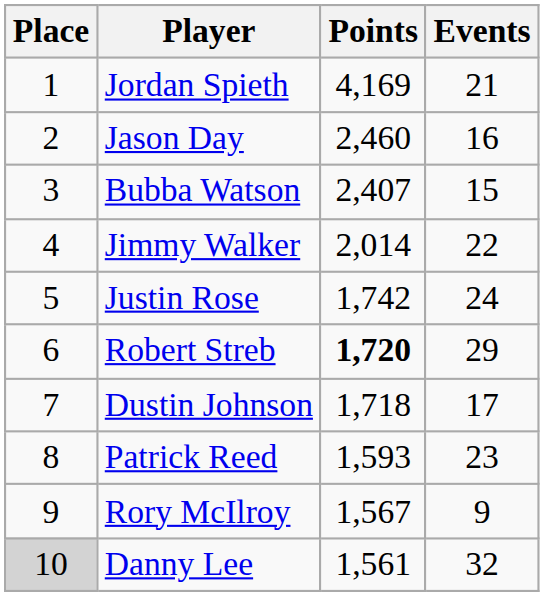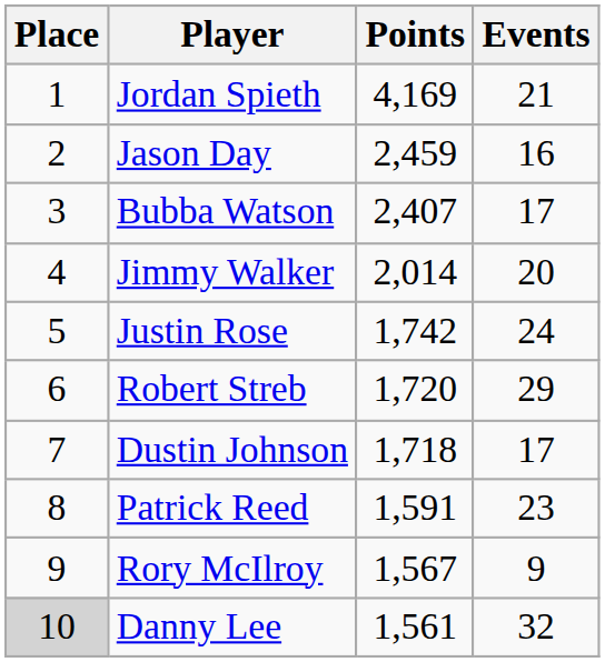 <table class="wikitable">
 <tr>
 <th>Place</th>
 <th>Player</th>
 <th>Points</th>
 <th>Events</th>
 </tr>
 <tr>
 <td align=center>1</td>
 <td> <a href='#'>Jordan Spieth</a></td>
 <td align=center>4,169</td>
 <td align=center>21</td>
 </tr>
 <tr>
 <td align=center>2</td>
 <td> <a href='#'>Jason Day</a></td>
-<td align=center>2,460</td>
+<td align=center>2,459</td>
 <td align=center>16</td>
 </tr>
 <tr>
 <td align=center>3</td>
 <td> <a href='#'>Bubba Watson</a></td>
 <td align=center>2,407</td>
-<td align=center>15</td>
+<td align=center>17</td>
 </tr>
 <tr>
 <td align=center>4</td>
 <td> <a href='#'>Jimmy Walker</a></td>
 <td align=center>2,014</td>
-<td align=center>22</td>
+<td align=center>20</td>
 </tr>
 <tr>
 <td align=center>5</td>
 <td> <a href='#'>Justin Rose</a></td>
 <td align=center>1,742</td>
 <td align=center>24</td>
 </tr>
 <tr>
 <td align=center>6</td>
 <td> <a href='#'>Robert Streb</a></td>
-<td align=center><strong>1,720</strong></td>
+<td align=center>1,720</td>
 <td align=center>29</td>
 </tr>
 <tr>
 <td align=center>7</td>
 <td> <a href='#'>Dustin Johnson</a></td>
 <td align=center>1,718</td>
 <td align=center>17</td>
 </tr>
 <tr>
 <td align=center>8</td>
 <td> <a href='#'>Patrick Reed</a></td>
-<td align=center>1,593</td>
+<td align=center>1,591</td>
 <td align=center>23</td>
 </tr>
 <tr>
 <td align=center>9</td>
 <td> <a href='#'>Rory McIlroy</a></td>
 <td align=center>1,567</td>
 <td align=center>9</td>
 </tr>
 <tr>
 <td align=center style="background: lightgrey;">10</td>
 <td> <a href='#'>Danny Lee</a></td>
 <td align=center>1,561</td>
 <td align=center>32</td>
 </tr>
 </table>
